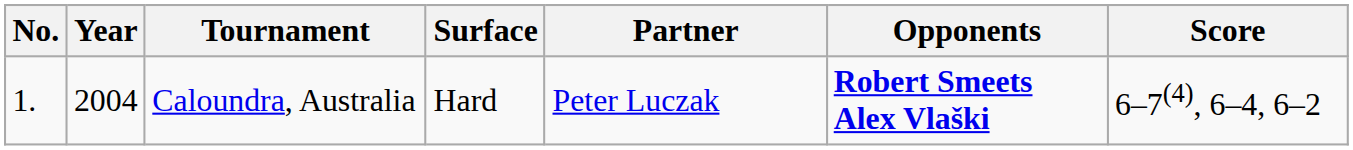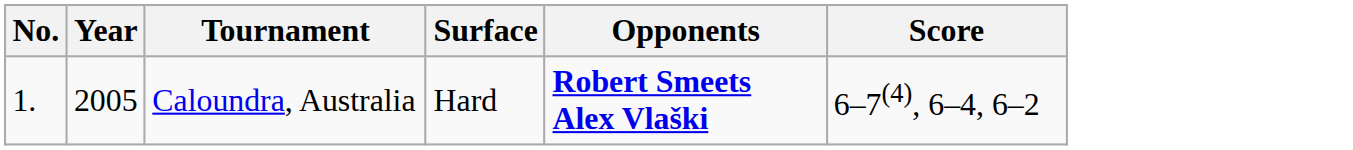 <table class="sortable wikitable" style=font-size:97%>
 <tr>
 <th style="width:20px">No.</th>
 <th style="width:30px">Year</th>
 <th style="width:130px">Tournament</th>
 <th style="width:50px">Surface</th>
-<th style="width:130px">Partner</th>
 <th style="width:130px">Opponents</th>
 <th style="width:110px" class="unsortable">Score</th>
 </tr>
 <tr>
 <td>1.</td>
-<td>2004</td>
+<td>2005</td>
 <td><a href='#'>Caloundra</a>, Australia</td>
 <td>Hard</td>
-<td> <a href='#'>Peter Luczak</a></td>
 <td><strong> <a href='#'>Robert Smeets</a><br> <a href='#'>Alex Vlaški</a></strong></td>
 <td>6–7<sup>(4)</sup>, 6–4, 6–2</td>
 </tr>
 </table>
